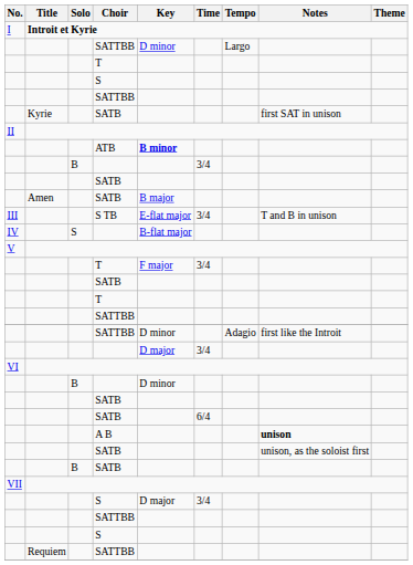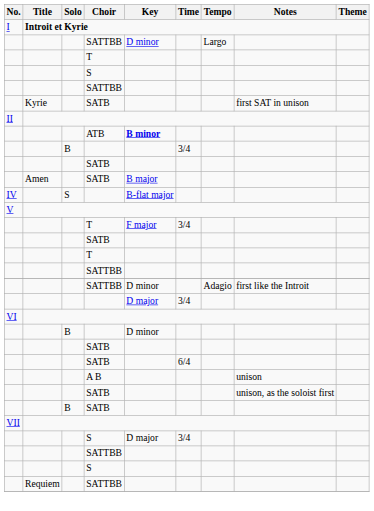 <table class="wikitable">
 <tr>
 <th>No.</th>
 <th>Title</th>
 <th>Solo</th>
 <th>Choir</th>
 <th>Key</th>
 <th>Time</th>
 <th>Tempo</th>
 <th>Notes</th>
 <th>Theme</th>
 </tr>
 <tr>
 <td><a href='#'>I</a></td>
 <td colspan="8"><strong>Introit et Kyrie</strong></td>
 </tr>
 <tr>
 <td></td>
 <td></td>
 <td></td>
 <td>SATTBB</td>
 <td><a href='#'>D minor</a></td>
 <td></td>
 <td>Largo</td>
 <td></td>
 <td></td>
 </tr>
 <tr>
 <td></td>
 <td></td>
 <td></td>
 <td>T</td>
 <td></td>
 <td></td>
 <td></td>
 <td></td>
 <td></td>
 </tr>
 <tr>
 <td></td>
 <td></td>
 <td></td>
 <td>S</td>
 <td></td>
 <td></td>
 <td></td>
 <td></td>
 <td></td>
 </tr>
 <tr>
 <td></td>
 <td></td>
 <td></td>
 <td>SATTBB</td>
 <td></td>
 <td></td>
 <td></td>
 <td></td>
 <td></td>
 </tr>
 <tr>
 <td></td>
 <td>Kyrie</td>
 <td></td>
 <td>SATB</td>
 <td></td>
 <td></td>
 <td></td>
 <td>first SAT in unison</td>
 <td></td>
 </tr>
 <tr>
 <td><a href='#'>II</a></td>
 <td colspan="8"><strong></strong></td>
 </tr>
 <tr>
 <td></td>
 <td></td>
 <td></td>
 <td>ATB</td>
 <td><strong><a href='#'>B minor</a></strong></td>
 <td></td>
 <td></td>
 <td></td>
 <td></td>
 </tr>
 <tr>
 <td></td>
 <td></td>
 <td>B</td>
 <td></td>
 <td></td>
 <td>3/4</td>
 <td></td>
 <td></td>
 <td></td>
 </tr>
 <tr>
 <td></td>
 <td></td>
 <td></td>
 <td>SATB</td>
 <td></td>
 <td></td>
 <td></td>
 <td></td>
 <td></td>
 </tr>
 <tr>
 <td></td>
 <td>Amen</td>
 <td></td>
 <td>SATB</td>
 <td><a href='#'>B major</a></td>
 <td></td>
 <td></td>
 <td></td>
-<td></td>
-</tr>
-<tr>
-<td><a href='#'>III</a></td>
-<td><strong></strong></td>
-<td></td>
-<td>S TB</td>
-<td><a href='#'>E-flat major</a></td>
-<td>3/4</td>
-<td></td>
-<td>T and B in unison</td>
 <td></td>
 </tr>
 <tr>
 <td><a href='#'>IV</a></td>
 <td><strong></strong></td>
 <td>S</td>
 <td></td>
 <td><a href='#'>B-flat major</a></td>
 <td></td>
 <td></td>
 <td></td>
 <td></td>
 </tr>
 <tr>
 <td><a href='#'>V</a></td>
 <td colspan="8"><strong></strong></td>
 </tr>
 <tr>
 <td></td>
 <td></td>
 <td></td>
 <td>T</td>
 <td><a href='#'>F major</a></td>
 <td>3/4</td>
 <td></td>
 <td></td>
 <td></td>
 </tr>
 <tr>
 <td></td>
 <td></td>
 <td></td>
 <td>SATB</td>
 <td></td>
 <td></td>
 <td></td>
 <td></td>
 <td></td>
 </tr>
 <tr>
 <td></td>
 <td></td>
 <td></td>
 <td>T</td>
 <td></td>
 <td></td>
 <td></td>
 <td></td>
 <td></td>
 </tr>
 <tr>
 <td></td>
 <td></td>
 <td></td>
 <td>SATTBB</td>
 <td></td>
 <td></td>
 <td></td>
 <td></td>
 <td></td>
 </tr>
 <tr>
 </tr>
 <tr>
 <td></td>
 <td></td>
 <td></td>
 <td>SATTBB</td>
 <td>D minor</td>
 <td></td>
 <td>Adagio</td>
 <td>first like the Introit</td>
 <td></td>
 </tr>
 <tr>
 <td></td>
 <td></td>
 <td></td>
 <td></td>
 <td><a href='#'>D major</a></td>
 <td>3/4</td>
 <td></td>
 <td></td>
 <td></td>
 </tr>
 <tr>
 <td><a href='#'>VI</a></td>
 <td colspan="8"><strong></strong></td>
 </tr>
 <tr>
 <td></td>
 <td></td>
 <td>B</td>
 <td></td>
 <td>D minor</td>
 <td></td>
 <td></td>
 <td></td>
 <td></td>
 </tr>
 <tr>
 <td></td>
 <td></td>
 <td></td>
 <td>SATB</td>
 <td></td>
 <td></td>
 <td></td>
 <td></td>
 <td></td>
 </tr>
 <tr>
 <td></td>
 <td></td>
 <td></td>
 <td>SATB</td>
 <td></td>
 <td>6/4</td>
 <td></td>
 <td></td>
 <td></td>
 </tr>
 <tr>
 <td></td>
 <td></td>
 <td></td>
 <td>A B</td>
 <td></td>
 <td></td>
 <td></td>
-<td><strong>unison</strong></td>
+<td>unison</td>
 <td></td>
 </tr>
 <tr>
 <td></td>
 <td></td>
 <td></td>
 <td>SATB</td>
 <td></td>
 <td></td>
 <td></td>
 <td>unison, as the soloist first</td>
 <td></td>
 </tr>
 <tr>
 <td></td>
 <td></td>
 <td>B</td>
 <td>SATB</td>
 <td></td>
 <td></td>
 <td></td>
 <td></td>
 <td></td>
 </tr>
 <tr>
 <td><a href='#'>VII</a></td>
 <td colspan="8"><strong></strong></td>
 </tr>
 <tr>
 <td></td>
 <td></td>
 <td></td>
 <td>S</td>
 <td>D major</td>
 <td>3/4</td>
 <td></td>
 <td></td>
 <td></td>
 </tr>
 <tr>
 <td></td>
 <td></td>
 <td></td>
 <td>SATTBB</td>
 <td></td>
 <td></td>
 <td></td>
 <td></td>
 <td></td>
 </tr>
 <tr>
 <td></td>
 <td></td>
 <td></td>
 <td>S</td>
 <td></td>
 <td></td>
 <td></td>
 <td></td>
 <td></td>
 </tr>
 <tr>
 <td></td>
 <td>Requiem</td>
 <td></td>
 <td>SATTBB</td>
 <td></td>
 <td></td>
 <td></td>
 <td></td>
 <td></td>
 </tr>
 <tr>
 </tr>
 </table>
